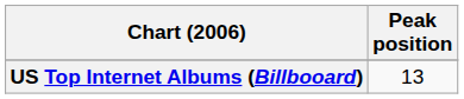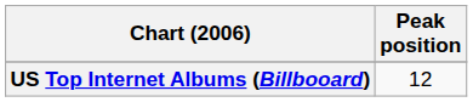 <table class="wikitable plainrowheaders sortable" style="text-align:center;">
 <tr>
 <th>Chart (2006)</th>
 <th>Peak<br>position</th>
 </tr>
 <tr>
 </tr>
 <tr>
 </tr>
 <tr>
 </tr>
 <tr>
 </tr>
 <tr>
 </tr>
 <tr>
 </tr>
 <tr>
 </tr>
 <tr>
 <th scope=row>US <a href='#'>Top Internet Albums</a> (<em><a href='#'>Billbooard</a></em>)</th>
-<td align="center">13</td>
+<td align="center">12</td>
 </tr>
 </table>
